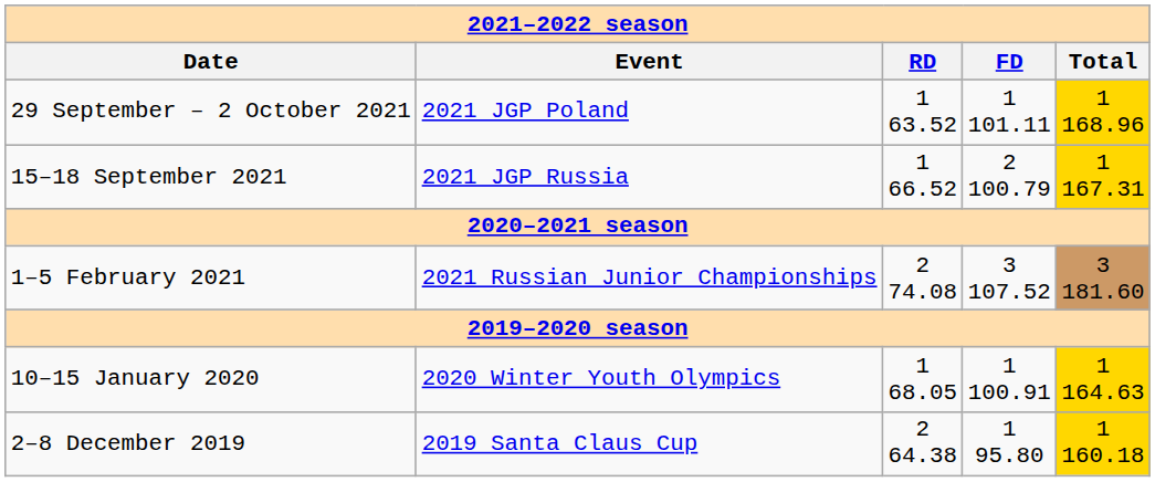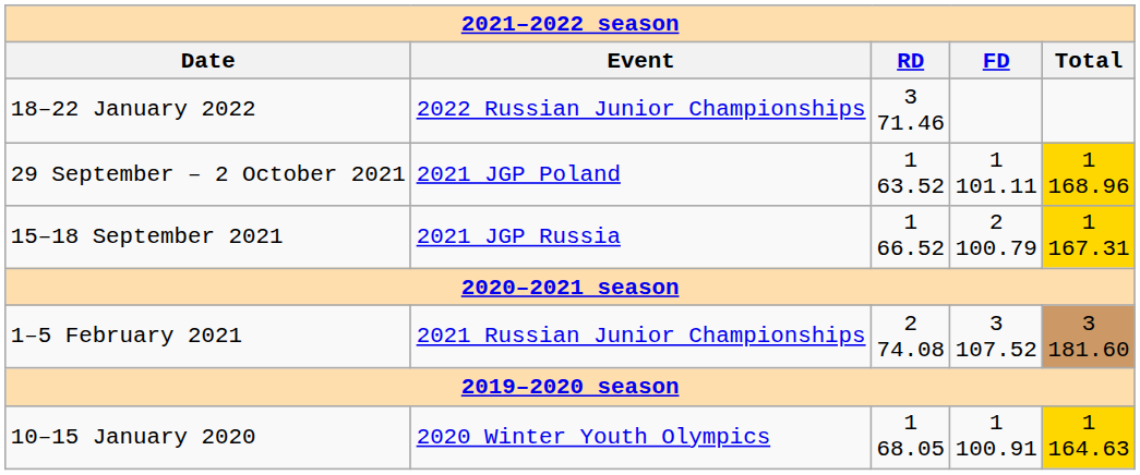 <table class="wikitable">
 <tr>
 <td colspan="5" style="background-color: #ffdead; " align="center"><a href='#'><strong>2021–2022 season</strong></a></td>
 </tr>
 <tr>
 <th>Date</th>
 <th>Event</th>
 <th><a href='#'>RD</a></th>
 <th><a href='#'>FD</a></th>
 <th>Total</th>
+</tr>
+<tr>
+<td>18–22 January 2022</td>
+<td><a href='#'>2022 Russian Junior Championships</a></td>
+<td align=center>3 <br> 71.46</td>
+<td align=center></td>
+<td align=center></td>
 </tr>
 <tr>
 <td>29 September – 2 October 2021</td>
 <td><a href='#'>2021 JGP Poland</a></td>
 <td align=center>1 <br> 63.52</td>
 <td align=center>1 <br> 101.11</td>
 <td align=center bgcolor=gold>1 <br> 168.96</td>
 </tr>
 <tr>
 <td>15–18 September 2021</td>
 <td><a href='#'>2021 JGP Russia</a></td>
 <td align=center>1 <br> 66.52</td>
 <td align=center>2 <br> 100.79</td>
 <td align=center bgcolor=gold>1 <br> 167.31</td>
 </tr>
 <tr>
 <td colspan="5" style="background-color: #ffdead; " align="center"><a href='#'><strong>2020–2021 season</strong></a></td>
 </tr>
 <tr>
 <td>1–5 February 2021</td>
 <td><a href='#'>2021 Russian Junior Championships</a></td>
 <td align=center>2 <br> 74.08</td>
 <td align=center>3 <br> 107.52</td>
 <td align=center bgcolor=cc9966>3 <br> 181.60</td>
 </tr>
 <tr>
 <td colspan="5" style="background-color: #ffdead; " align="center"><a href='#'><strong>2019–2020 season</strong></a></td>
 </tr>
 <tr>
 <td>10–15 January 2020</td>
 <td><a href='#'>2020 Winter Youth Olympics</a></td>
 <td align=center>1 <br> 68.05</td>
 <td align=center>1 <br> 100.91</td>
 <td align=center bgcolor=gold>1 <br> 164.63</td>
 </tr>
-<tr>
-<td>2–8 December 2019</td>
-<td><a href='#'>2019 Santa Claus Cup</a></td>
-<td align=center>2 <br> 64.38</td>
-<td align=center>1 <br> 95.80</td>
-<td align=center bgcolor=gold>1 <br> 160.18</td>
-</tr>
 </table>
